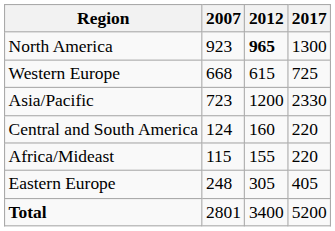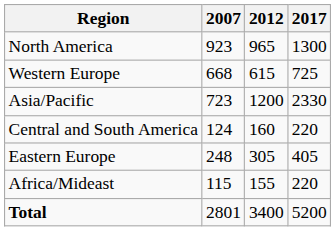 <table Class = "wikitable collapsible">
 <tr>
 <th>Region</th>
 <th>2007</th>
 <th>2012</th>
 <th>2017</th>
 </tr>
 <tr>
 <td>North America</td>
 <td>923</td>
-<td><strong>965</strong></td>
+<td>965</td>
 <td>1300</td>
 </tr>
 <tr>
 <td>Western Europe</td>
 <td>668</td>
 <td>615</td>
 <td>725</td>
 </tr>
 <tr>
 <td>Asia/Pacific</td>
 <td>723</td>
 <td>1200</td>
 <td>2330</td>
 </tr>
 <tr>
 <td>Central and South America</td>
 <td>124</td>
 <td>160</td>
 <td>220</td>
 </tr>
 <tr>
+<td>Eastern Europe</td>
+<td>248</td>
+<td>305</td>
+<td>405</td>
+</tr>
+<tr>
 <td>Africa/Mideast</td>
 <td>115</td>
 <td>155</td>
 <td>220</td>
-</tr>
-<tr>
-<td>Eastern Europe</td>
-<td>248</td>
-<td>305</td>
-<td>405</td>
 </tr>
 <tr>
 <td><strong>Total</strong></td>
 <td>2801</td>
 <td>3400</td>
 <td>5200</td>
 </tr>
 </table>
